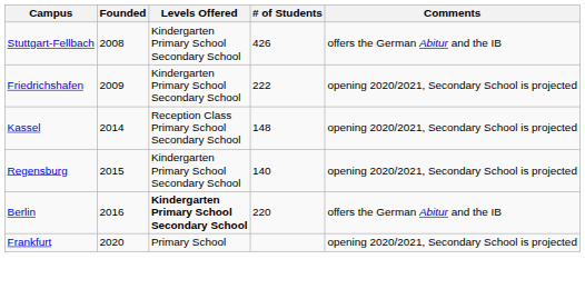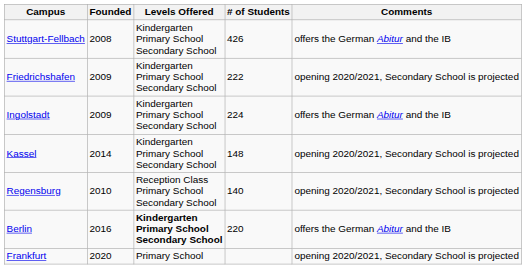 <table class="wikitable">
 <tr>
 <th>Campus</th>
 <th>Founded</th>
 <th>Levels Offered</th>
 <th># of Students</th>
 <th>Comments</th>
 </tr>
 <tr>
 <td><a href='#'>Stuttgart-Fellbach</a></td>
 <td>2008</td>
 <td>Kindergarten<br>Primary School<br>Secondary School</td>
 <td>426</td>
 <td>offers the German <em><a href='#'>Abitur</a></em> and the IB</td>
 </tr>
 <tr>
 <td><a href='#'>Friedrichshafen</a></td>
 <td>2009</td>
 <td>Kindergarten<br>Primary School<br>Secondary School</td>
 <td>222</td>
 <td>opening 2020/2021, Secondary School is projected</td>
 </tr>
 <tr>
+<td><a href='#'>Ingolstadt</a></td>
+<td>2009</td>
+<td>Kindergarten<br>Primary School<br>Secondary School</td>
+<td>224</td>
+<td>offers the German <em><a href='#'>Abitur</a></em> and the IB</td>
+</tr>
+<tr>
 <td><a href='#'>Kassel</a></td>
 <td>2014</td>
-<td>Reception Class<br>Primary School<br>Secondary School</td>
+<td>Kindergarten<br>Primary School<br>Secondary School</td>
 <td>148</td>
 <td>opening 2020/2021, Secondary School is projected</td>
 </tr>
 <tr>
 <td><a href='#'>Regensburg</a></td>
-<td>2015</td>
-<td>Kindergarten<br>Primary School<br>Secondary School</td>
+<td>2010</td>
+<td>Reception Class<br>Primary School<br>Secondary School</td>
 <td>140</td>
 <td>opening 2020/2021, Secondary School is projected</td>
 </tr>
 <tr>
 <td><a href='#'>Berlin</a></td>
 <td>2016</td>
 <td><strong>Kindergarten<br>Primary School<br>Secondary School</strong></td>
 <td>220</td>
 <td>offers the German <em><a href='#'>Abitur</a></em> and the IB</td>
 </tr>
 <tr>
 <td><a href='#'>Frankfurt</a></td>
 <td>2020</td>
 <td>Primary School</td>
 <td></td>
 <td>opening 2020/2021, Secondary School is projected</td>
 </tr>
 </table>
